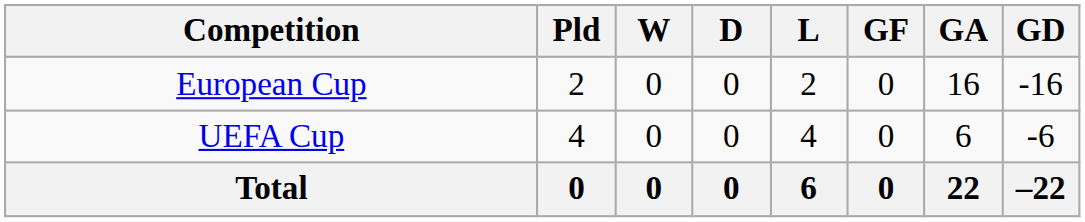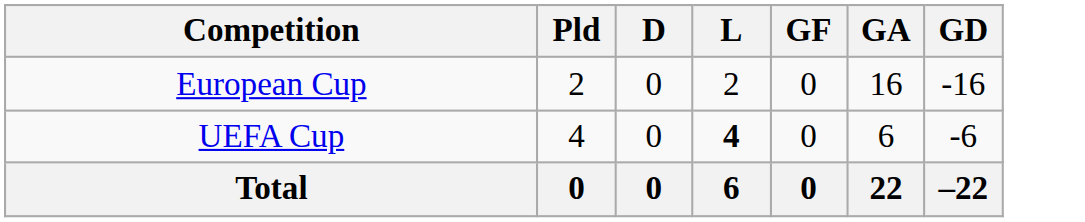 <table class="wikitable sortable" style="text-align:center;">
 <tr>
 <th width="250">Competition</th>
 <th width="30">Pld</th>
-<th width="30">W</th>
 <th width="30">D</th>
 <th width="30">L</th>
 <th width="30">GF</th>
 <th width="30">GA</th>
 <th width="30">GD</th>
 </tr>
 <tr>
 <td><a href='#'>European Cup</a></td>
 <td>2</td>
 <td>0</td>
-<td>0</td>
 <td>2</td>
 <td>0</td>
 <td>16</td>
 <td>-16</td>
 </tr>
 <tr>
 <td><a href='#'>UEFA Cup</a></td>
 <td>4</td>
 <td>0</td>
-<td>0</td>
-<td>4</td>
+<td><strong>4</strong></td>
 <td>0</td>
 <td>6</td>
 <td>-6</td>
 </tr>
 <tr class="sort-bottom">
 <th>Total</th>
 <th>0</th>
 <th>0</th>
-<th>0</th>
 <th>6</th>
 <th>0</th>
 <th>22</th>
 <th>–22</th>
 </tr>
 </table>
